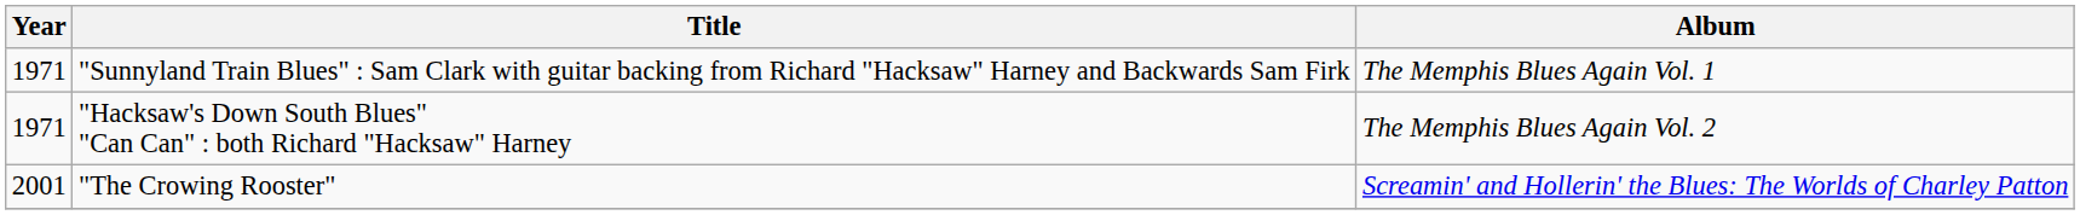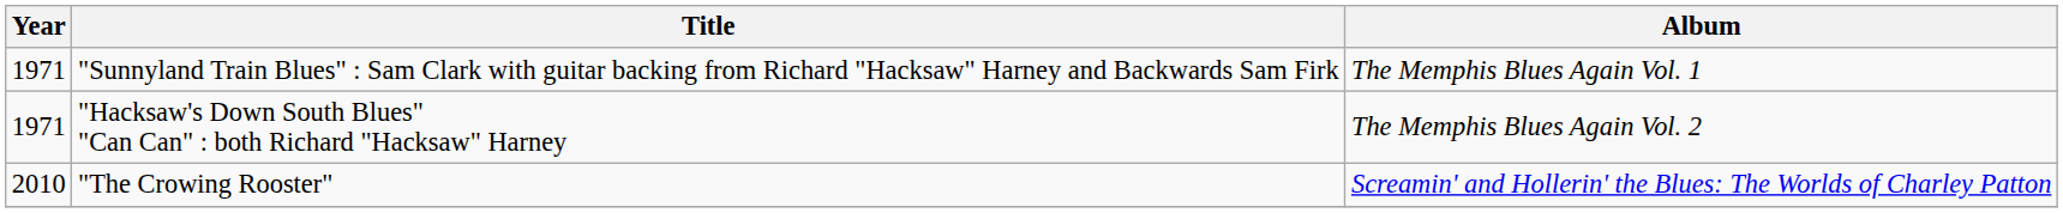 <table class="wikitable sortable">
 <tr>
 <th>Year</th>
 <th>Title</th>
 <th>Album</th>
 </tr>
 <tr>
 <td>1971</td>
 <td>"Sunnyland Train Blues" : Sam Clark with guitar backing from Richard "Hacksaw" Harney and Backwards Sam Firk</td>
 <td style=><em>The Memphis Blues Again Vol. 1</em></td>
 </tr>
 <tr>
 <td>1971</td>
 <td>"Hacksaw's Down South Blues"<br>"Can Can" : both Richard "Hacksaw" Harney</td>
 <td style=><em>The Memphis Blues Again Vol. 2</em></td>
 </tr>
 <tr>
-<td>2001</td>
+<td>2010</td>
 <td>"The Crowing Rooster"</td>
 <td style=><em><a href='#'>Screamin' and Hollerin' the Blues: The Worlds of Charley Patton</a></em></td>
 </tr>
 <tr>
 </tr>
 </table>
